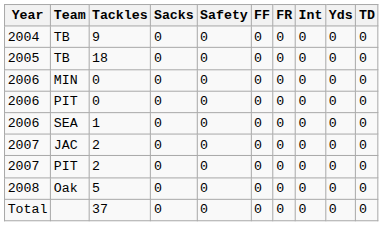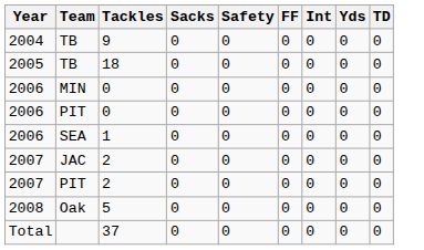 <table class="wikitable">
 <tr>
 <th>Year</th>
 <th>Team</th>
 <th>Tackles</th>
 <th>Sacks</th>
 <th>Safety</th>
 <th>FF</th>
-<th>FR</th>
 <th>Int</th>
 <th>Yds</th>
 <th>TD</th>
 </tr>
 <tr>
 <td>2004</td>
 <td>TB</td>
 <td>9</td>
-<td>0</td>
 <td>0</td>
 <td>0</td>
 <td>0</td>
 <td>0</td>
 <td>0</td>
 <td>0</td>
 </tr>
 <tr>
 <td>2005</td>
 <td>TB</td>
 <td>18</td>
 <td>0</td>
 <td>0</td>
 <td>0</td>
 <td>0</td>
 <td>0</td>
 <td>0</td>
-<td>0</td>
 </tr>
 <tr>
 <td>2006</td>
 <td>MIN</td>
-<td>0</td>
 <td>0</td>
 <td>0</td>
 <td>0</td>
 <td>0</td>
 <td>0</td>
 <td>0</td>
 <td>0</td>
 </tr>
 <tr>
 <td>2006</td>
 <td>PIT</td>
 <td>0</td>
 <td>0</td>
 <td>0</td>
 <td>0</td>
 <td>0</td>
 <td>0</td>
 <td>0</td>
-<td>0</td>
 </tr>
 <tr>
 <td>2006</td>
 <td>SEA</td>
 <td>1</td>
-<td>0</td>
 <td>0</td>
 <td>0</td>
 <td>0</td>
 <td>0</td>
 <td>0</td>
 <td>0</td>
 </tr>
 <tr>
 <td>2007</td>
 <td>JAC</td>
 <td>2</td>
 <td>0</td>
 <td>0</td>
 <td>0</td>
 <td>0</td>
 <td>0</td>
 <td>0</td>
-<td>0</td>
 </tr>
 <tr>
 <td>2007</td>
 <td>PIT</td>
 <td>2</td>
-<td>0</td>
 <td>0</td>
 <td>0</td>
 <td>0</td>
 <td>0</td>
 <td>0</td>
 <td>0</td>
 </tr>
 <tr>
 <td>2008</td>
 <td>Oak</td>
 <td>5</td>
 <td>0</td>
 <td>0</td>
 <td>0</td>
 <td>0</td>
 <td>0</td>
 <td>0</td>
-<td>0</td>
 </tr>
 <tr>
 <td>Total</td>
 <td></td>
 <td>37</td>
 <td>0</td>
 <td>0</td>
 <td>0</td>
 <td>0</td>
 <td>0</td>
 <td>0</td>
-<td>0</td>
 </tr>
 </table>
